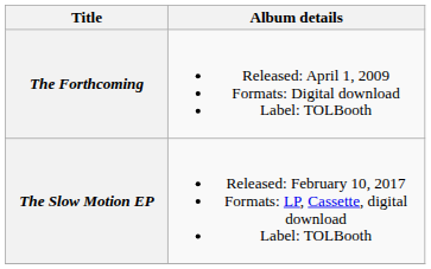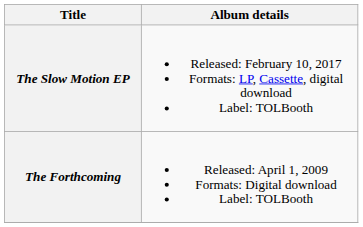 <table class="wikitable plainrowheaders" style="text-align:center;">
 <tr>
 <th scope="col" style="width:10em;">Title</th>
 <th scope="col" style="width:16em;">Album details</th>
 </tr>
 <tr>
+<th scope="row"><em>The Slow Motion EP</em></th>
+<td><br><ul><li>Released: February 10, 2017</li><li>Formats: <a href='#'>LP</a>, <a href='#'>Cassette</a>, digital download</li><li>Label: TOLBooth</li></ul></td>
+</tr>
+<tr>
 <th scope="row"><em>The Forthcoming</em></th>
 <td><br><ul><li>Released: April 1, 2009</li><li>Formats: Digital download</li><li>Label: TOLBooth</li></ul></td>
 </tr>
 <tr>
-<th scope="row"><em>The Slow Motion EP</em></th>
-<td><br><ul><li>Released: February 10, 2017</li><li>Formats: <a href='#'>LP</a>, <a href='#'>Cassette</a>, digital download</li><li>Label: TOLBooth</li></ul></td>
-</tr>
-<tr>
 </tr>
 </table>
